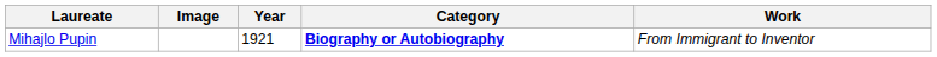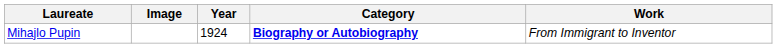 <table class="wikitable sortable" style="width:80%; background:#fff;">
 <tr>
 <th>Laureate</th>
 <th>Image</th>
 <th>Year</th>
 <th>Category</th>
 <th>Work</th>
 </tr>
 <tr>
 <td><a href='#'>Mihajlo Pupin</a></td>
 <td></td>
-<td>1921</td>
+<td>1924</td>
 <td><strong><a href='#'>Biography or Autobiography</a></strong></td>
 <td><em>From Immigrant to Inventor</em></td>
 </tr>
 </table>
